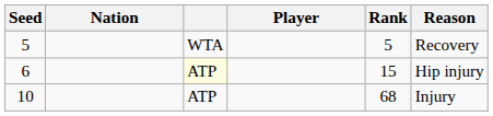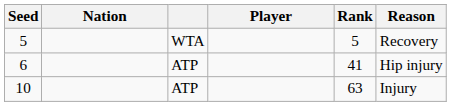 <table class="wikitable nowrap sortable">
 <tr>
 <th>Seed</th>
 <th width="125">Nation</th>
 <th></th>
 <th width="125">Player</th>
 <th>Rank</th>
 <th>Reason</th>
 </tr>
 <tr>
 <td style="text-align:center">5</td>
 <td></td>
 <td>WTA</td>
 <td></td>
 <td style="text-align:center">5</td>
 <td>Recovery</td>
 </tr>
 <tr>
 <td style="text-align:center">6</td>
 <td></td>
-<td style="background: lightyellow;">ATP</td>
+<td>ATP</td>
 <td></td>
-<td style="text-align:center">15</td>
+<td style="text-align:center">41</td>
 <td>Hip injury</td>
 </tr>
 <tr>
 <td style="text-align:center">10</td>
 <td></td>
 <td>ATP</td>
 <td></td>
-<td style="text-align:center">68</td>
+<td style="text-align:center">63</td>
 <td>Injury</td>
 </tr>
 </table>
